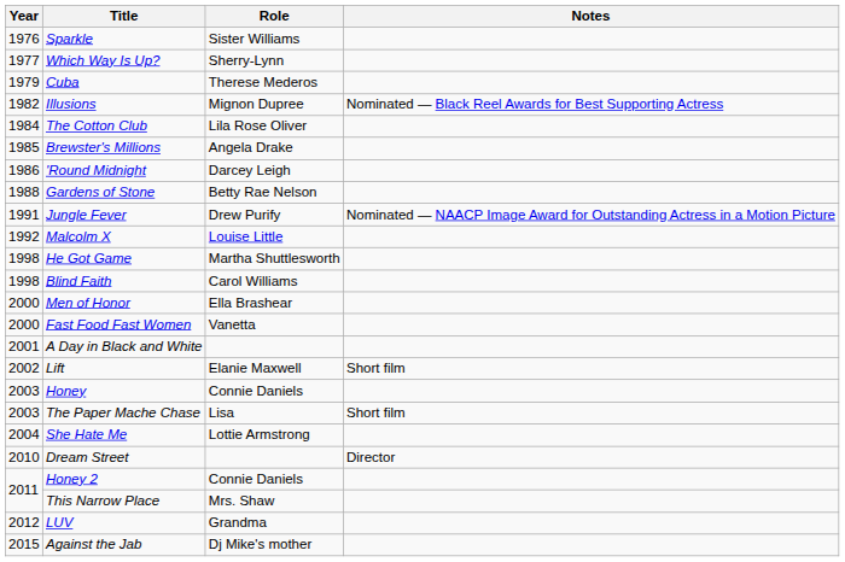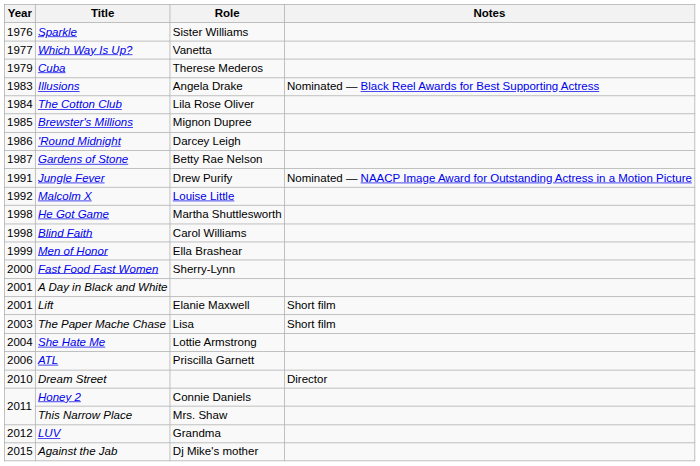 <table class="wikitable sortable">
 <tr>
 <th>Year</th>
 <th>Title</th>
 <th>Role</th>
 <th class="unsortable">Notes</th>
 </tr>
 <tr>
 <td>1976</td>
 <td><em><a href='#'>Sparkle</a></em></td>
 <td>Sister Williams</td>
 <td></td>
 </tr>
 <tr>
 <td>1977</td>
 <td><em><a href='#'>Which Way Is Up?</a></em></td>
-<td>Sherry-Lynn</td>
+<td>Vanetta</td>
 <td></td>
 </tr>
 <tr>
 <td>1979</td>
 <td><em><a href='#'>Cuba</a></em></td>
 <td>Therese Mederos</td>
 <td></td>
 </tr>
 <tr>
-<td>1982</td>
+<td>1983</td>
 <td><a href='#'><em>Illusions</em></a></td>
-<td>Mignon Dupree</td>
+<td>Angela Drake</td>
 <td>Nominated — <a href='#'>Black Reel Awards for Best Supporting Actress</a></td>
 </tr>
 <tr>
 <td>1984</td>
 <td><em><a href='#'>The Cotton Club</a></em></td>
 <td>Lila Rose Oliver</td>
 <td></td>
 </tr>
 <tr>
 <td>1985</td>
 <td><em><a href='#'>Brewster's Millions</a></em></td>
-<td>Angela Drake</td>
+<td>Mignon Dupree</td>
 <td></td>
 </tr>
 <tr>
 <td>1986</td>
 <td><em><a href='#'>'Round Midnight</a></em></td>
 <td>Darcey Leigh</td>
 <td></td>
 </tr>
 <tr>
-<td>1988</td>
+<td>1987</td>
 <td><em><a href='#'>Gardens of Stone</a></em></td>
 <td>Betty Rae Nelson</td>
 <td></td>
 </tr>
 <tr>
 <td>1991</td>
 <td><em><a href='#'>Jungle Fever</a></em></td>
 <td>Drew Purify</td>
 <td>Nominated — <a href='#'>NAACP Image Award for Outstanding Actress in a Motion Picture</a></td>
 </tr>
 <tr>
 <td>1992</td>
 <td><em><a href='#'>Malcolm X</a></em></td>
 <td><a href='#'>Louise Little</a></td>
 <td></td>
 </tr>
 <tr>
 <td>1998</td>
 <td><em><a href='#'>He Got Game</a></em></td>
 <td>Martha Shuttlesworth</td>
 <td></td>
 </tr>
 <tr>
 <td>1998</td>
 <td><em><a href='#'>Blind Faith</a></em></td>
 <td>Carol Williams</td>
 <td></td>
 </tr>
 <tr>
-<td>2000</td>
+<td>1999</td>
 <td><em><a href='#'>Men of Honor</a></em></td>
 <td>Ella Brashear</td>
 <td></td>
 </tr>
 <tr>
 <td>2000</td>
 <td><em><a href='#'>Fast Food Fast Women</a></em></td>
-<td>Vanetta</td>
+<td>Sherry-Lynn</td>
 <td></td>
 </tr>
 <tr>
 <td>2001</td>
 <td><em>A Day in Black and White </em></td>
 <td></td>
 <td></td>
 </tr>
 <tr>
-<td>2002</td>
+<td>2001</td>
 <td><em>Lift</em></td>
 <td>Elanie Maxwell</td>
 <td>Short film</td>
-</tr>
-<tr>
-<td>2003</td>
-<td><em><a href='#'>Honey</a></em></td>
-<td>Connie Daniels</td>
-<td></td>
 </tr>
 <tr>
 <td>2003</td>
 <td><em>The Paper Mache Chase</em></td>
 <td>Lisa</td>
 <td>Short film</td>
 </tr>
 <tr>
 <td>2004</td>
 <td><em><a href='#'>She Hate Me</a></em></td>
 <td>Lottie Armstrong</td>
+<td></td>
+</tr>
+<tr>
+<td>2006</td>
+<td><em><a href='#'>ATL</a></em></td>
+<td>Priscilla Garnett</td>
 <td></td>
 </tr>
 <tr>
 <td>2010</td>
 <td><em>Dream Street</em></td>
 <td></td>
 <td>Director</td>
 </tr>
 <tr>
 <td rowspan="2">2011</td>
 <td><em><a href='#'>Honey 2</a></em></td>
 <td>Connie Daniels</td>
 <td></td>
 </tr>
 <tr>
 <td><em>This Narrow Place</em></td>
 <td>Mrs. Shaw</td>
 <td></td>
 </tr>
 <tr>
 <td>2012</td>
 <td><em><a href='#'>LUV</a></em></td>
 <td>Grandma</td>
 <td></td>
 </tr>
 <tr>
 <td>2015</td>
 <td><em>Against the Jab</em></td>
 <td>Dj Mike's mother</td>
 <td></td>
 </tr>
 </table>
